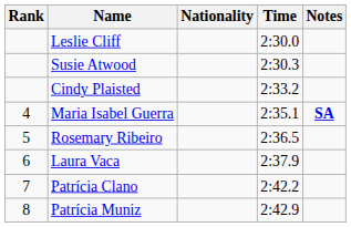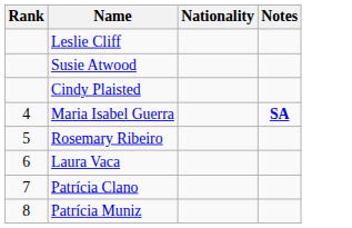 <table class="wikitable sortable" style="text-align:center">
 <tr>
 <th>Rank</th>
 <th>Name</th>
 <th>Nationality</th>
-<th>Time</th>
 <th>Notes</th>
 </tr>
 <tr>
 <td></td>
 <td align=left><a href='#'>Leslie Cliff</a></td>
 <td align=left></td>
-<td>2:30.0</td>
 <td></td>
 </tr>
 <tr>
 <td></td>
 <td align=left><a href='#'>Susie Atwood</a></td>
 <td align=left></td>
-<td>2:30.3</td>
 <td></td>
 </tr>
 <tr>
 <td></td>
 <td align=left><a href='#'>Cindy Plaisted</a></td>
 <td align=left></td>
-<td>2:33.2</td>
 <td></td>
 </tr>
 <tr>
 <td>4</td>
 <td align=left><a href='#'>Maria Isabel Guerra</a></td>
 <td align=left></td>
-<td>2:35.1</td>
 <td><strong><a href='#'>SA</a></strong></td>
 </tr>
 <tr>
 <td>5</td>
 <td align=left><a href='#'>Rosemary Ribeiro</a></td>
 <td align=left></td>
-<td>2:36.5</td>
 <td></td>
 </tr>
 <tr>
 <td>6</td>
 <td align=left><a href='#'>Laura Vaca</a></td>
 <td align=left></td>
-<td>2:37.9</td>
 <td></td>
 </tr>
 <tr>
 <td>7</td>
 <td align=left><a href='#'>Patrícia Clano</a></td>
 <td align=left></td>
-<td>2:42.2</td>
 <td></td>
 </tr>
 <tr>
 <td>8</td>
 <td align=left><a href='#'>Patrícia Muniz</a></td>
 <td align=left></td>
-<td>2:42.9</td>
 <td></td>
 </tr>
 </table>
